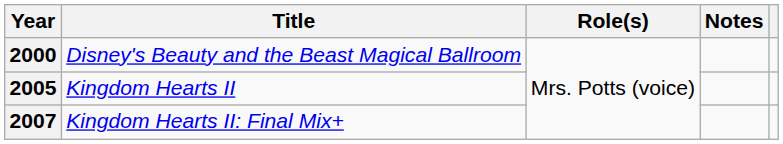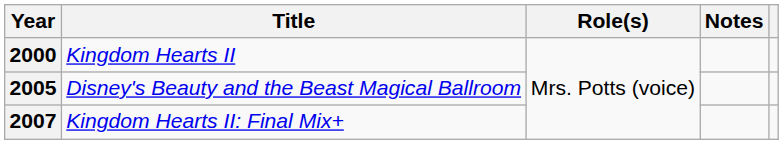 <table class="wikitable plainrowheaders sortable">
 <tr>
 <th scope="col">Year</th>
 <th scope="col">Title</th>
 <th scope="col">Role(s)</th>
 <th scope="col" class="unsortable">Notes</th>
 <th scope="col" class="unsortable"></th>
 </tr>
 <tr>
 <th scope=row>2000</th>
-<td><em><a href='#'>Disney's Beauty and the Beast Magical Ballroom</a></em></td>
+<td><em><a href='#'>Kingdom Hearts II</a></em></td>
 <td rowspan="3">Mrs. Potts (voice)</td>
 <td></td>
 <td style="text-align:center;"></td>
 </tr>
 <tr>
 <th scope=row>2005</th>
-<td><em><a href='#'>Kingdom Hearts II</a></em></td>
+<td><em><a href='#'>Disney's Beauty and the Beast Magical Ballroom</a></em></td>
 <td></td>
 <td style="text-align:center;"></td>
 </tr>
 <tr>
 <th scope=row>2007</th>
 <td><em><a href='#'>Kingdom Hearts II: Final Mix+</a></em></td>
 <td></td>
 <td style="text-align:center;"></td>
 </tr>
 </table>
